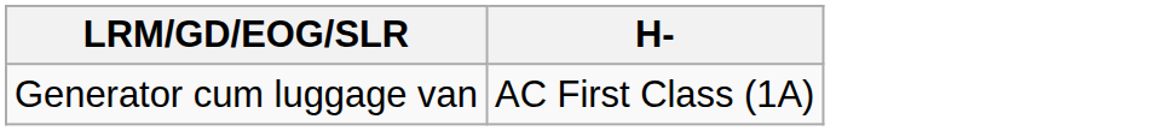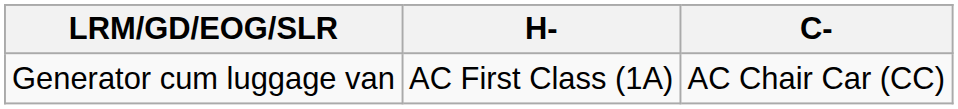 <table class="wikitable">
 <tr>
 <th>LRM/GD/EOG/SLR</th>
 <th>H-</th>
+<th>C-</th>
 </tr>
 <tr>
 <td>Generator cum luggage van</td>
 <td>AC First Class (1A)</td>
+<td>AC Chair Car (CC)</td>
 </tr>
 </table>
